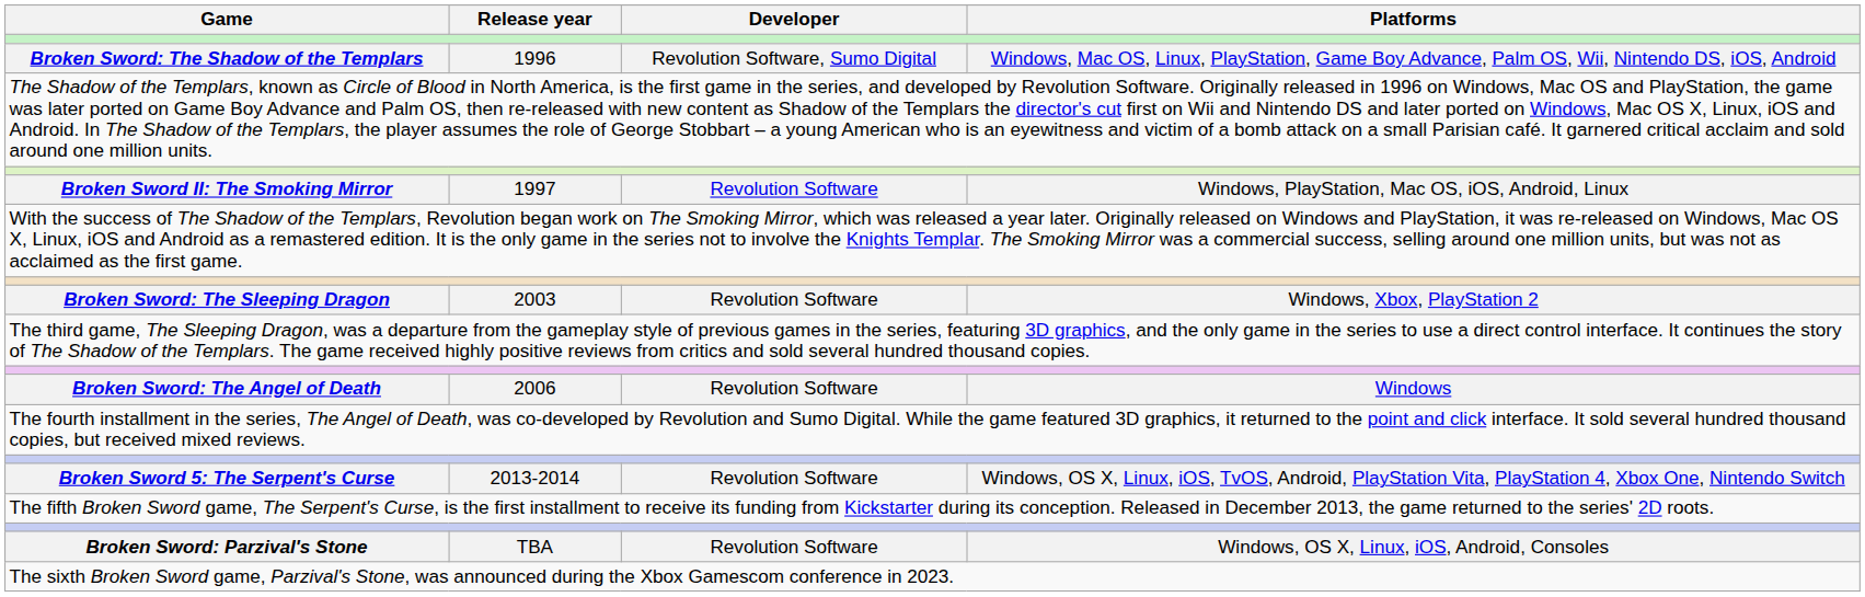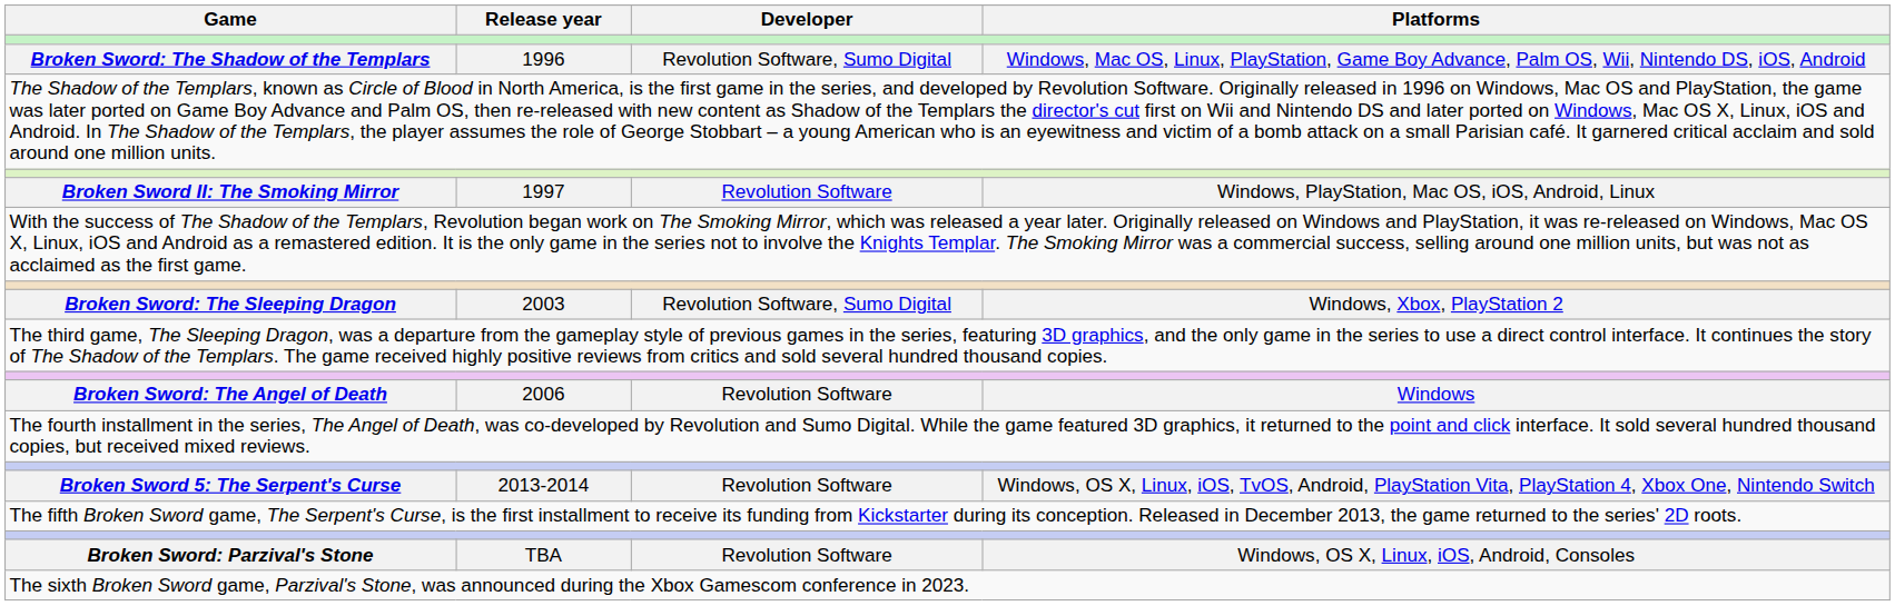 <table class="wikitable" style="width:100%;">
 <tr style="text-align: center;">
 <th rowspan="2">Game</th>
 </tr>
 <tr>
 <th>Release year</th>
 <th>Developer</th>
 <th>Platforms</th>
 </tr>
 <tr>
 <td colspan="5" style="background:#c5f3c6;"></td>
 </tr>
 <tr style="background:#f2f2f2; text-align:center;">
 <td><strong><em><a href='#'>Broken Sword: The Shadow of the Templars</a></em></strong></td>
 <td>1996</td>
 <td>Revolution Software, <a href='#'>Sumo Digital</a></td>
 <td><a href='#'>Windows</a>, <a href='#'>Mac OS</a>, <a href='#'>Linux</a>, <a href='#'>PlayStation</a>, <a href='#'>Game Boy Advance</a>, <a href='#'>Palm OS</a>, <a href='#'>Wii</a>, <a href='#'>Nintendo DS</a>, <a href='#'>iOS</a>, <a href='#'>Android</a></td>
 </tr>
 <tr>
 <td colspan="5" style="border:none; vertical-align:top;"><em>The Shadow of the Templars</em>, known as <em>Circle of Blood</em> in North America, is the first game in the series, and developed by Revolution Software. Originally released in 1996 on Windows, Mac OS and PlayStation, the game was later ported on Game Boy Advance and Palm OS, then re-released with new content as Shadow of the Templars the <a href='#'>director's cut</a> first on Wii and Nintendo DS and later ported on <a href='#'>Windows</a>, Mac OS X, Linux, iOS and Android. In <em>The Shadow of the Templars</em>, the player assumes the role of George Stobbart – a young American who is an eyewitness and victim of a bomb attack on a small Parisian café. It garnered critical acclaim and sold around one million units.</td>
 </tr>
 <tr style="background:#f2f2f2; text-align:center;">
 <td colspan="5" style="background:#ddf3c5;"></td>
 </tr>
 <tr style="background:#f2f2f2; text-align:center;">
 <td><strong><em><a href='#'>Broken Sword II: The Smoking Mirror</a></em></strong></td>
 <td>1997</td>
 <td><a href='#'>Revolution Software</a></td>
 <td>Windows, PlayStation, Mac OS, iOS, Android, Linux</td>
 </tr>
 <tr>
 <td colspan="5" style="border:none; vertical-align:top;">With the success of <em>The Shadow of the Templars</em>, Revolution began work on <em>The Smoking Mirror</em>, which was released a year later. Originally released on Windows and PlayStation, it was re-released on Windows, Mac OS X, Linux, iOS and Android as a remastered edition. It is the only game in the series not to involve the <a href='#'>Knights Templar</a>. <em>The Smoking Mirror</em> was a commercial success, selling around one million units, but was not as acclaimed as the first game.</td>
 </tr>
 <tr style="background:#f2f2f2; text-align:center;">
 <td colspan="5" style="background:#f3e1c5;"></td>
 </tr>
 <tr style="background:#f2f2f2; text-align:center;">
 <td><strong><em><a href='#'>Broken Sword: The Sleeping Dragon</a></em></strong></td>
 <td>2003</td>
-<td>Revolution Software</td>
+<td>Revolution Software, <a href='#'>Sumo Digital</a></td>
 <td>Windows, <a href='#'>Xbox</a>, <a href='#'>PlayStation 2</a></td>
 </tr>
 <tr>
 <td colspan="5" style="border:none; vertical-align:top;">The third game, <em>The Sleeping Dragon</em>, was a departure from the gameplay style of previous games in the series, featuring <a href='#'>3D graphics</a>, and the only game in the series to use a direct control interface. It continues the story of <em>The Shadow of the Templars</em>. The game received highly positive reviews from critics and sold several hundred thousand copies.</td>
 </tr>
 <tr style="background:#f2f2f2; text-align:center;">
 <td colspan="5" style="background:#ecc5f3;"></td>
 </tr>
 <tr style="background:#f2f2f2; text-align:center;">
 <td><strong><em><a href='#'>Broken Sword: The Angel of Death</a></em></strong></td>
 <td>2006</td>
 <td>Revolution Software</td>
 <td><a href='#'>Windows</a></td>
 </tr>
 <tr>
 <td colspan="5" style="border:none; vertical-align:top;">The fourth installment in the series, <em>The Angel of Death</em>, was co-developed by Revolution and Sumo Digital. While the game featured 3D graphics, it returned to the <a href='#'>point and click</a> interface. It sold several hundred thousand copies, but received mixed reviews.</td>
 </tr>
 <tr style="background:#f2f2f2; text-align:center;">
 <td colspan="5" style="background:#c5cdf3;"></td>
 </tr>
 <tr style="background:#f2f2f2; text-align:center;">
 <td><strong><em><a href='#'>Broken Sword 5: The Serpent's Curse</a></em></strong></td>
 <td>2013-2014</td>
 <td>Revolution Software</td>
 <td>Windows, OS X, <a href='#'>Linux</a>, <a href='#'>iOS</a>, <a href='#'>TvOS</a>, Android, <a href='#'>PlayStation Vita</a>, <a href='#'>PlayStation 4</a>, <a href='#'>Xbox One</a>, <a href='#'>Nintendo Switch</a></td>
 </tr>
 <tr>
 <td colspan="5" style="border:none; vertical-align:top;">The fifth <em>Broken Sword</em> game, <em>The Serpent's Curse</em>, is the first installment to receive its funding from <a href='#'>Kickstarter</a> during its conception. Released in December 2013, the game returned to the series' <a href='#'>2D</a> roots.</td>
 </tr>
 <tr style="background:#f2f2f2; text-align:center;">
 <td colspan="5" style="background:#c5cdf3;"></td>
 </tr>
 <tr style="background:#f2f2f2; text-align:center;">
 <td><strong><em>Broken Sword: Parzival's Stone</em></strong></td>
 <td>TBA</td>
 <td>Revolution Software</td>
 <td>Windows, OS X, <a href='#'>Linux</a>, <a href='#'>iOS</a>, Android, Consoles</td>
 </tr>
 <tr>
 <td colspan="5" style="border:none; vertical-align:top;">The sixth <em>Broken Sword</em> game, <em>Parzival's Stone</em>, was announced during the Xbox Gamescom conference in 2023.</td>
 </tr>
 </table>
